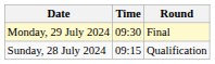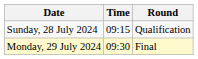 <table class="wikitable">
 <tr>
 <th>Date</th>
 <th>Time</th>
 <th>Round</th>
 </tr>
+<tr>
+<td>Sunday, 28 July 2024</td>
+<td>09:15</td>
+<td>Qualification</td>
+</tr>
 <tr style=background:lemonchiffon>
 <td>Monday, 29 July 2024</td>
 <td>09:30</td>
 <td>Final</td>
 </tr>
-<tr>
-<td>Sunday, 28 July 2024</td>
-<td>09:15</td>
-<td>Qualification</td>
-</tr>
 </table>
